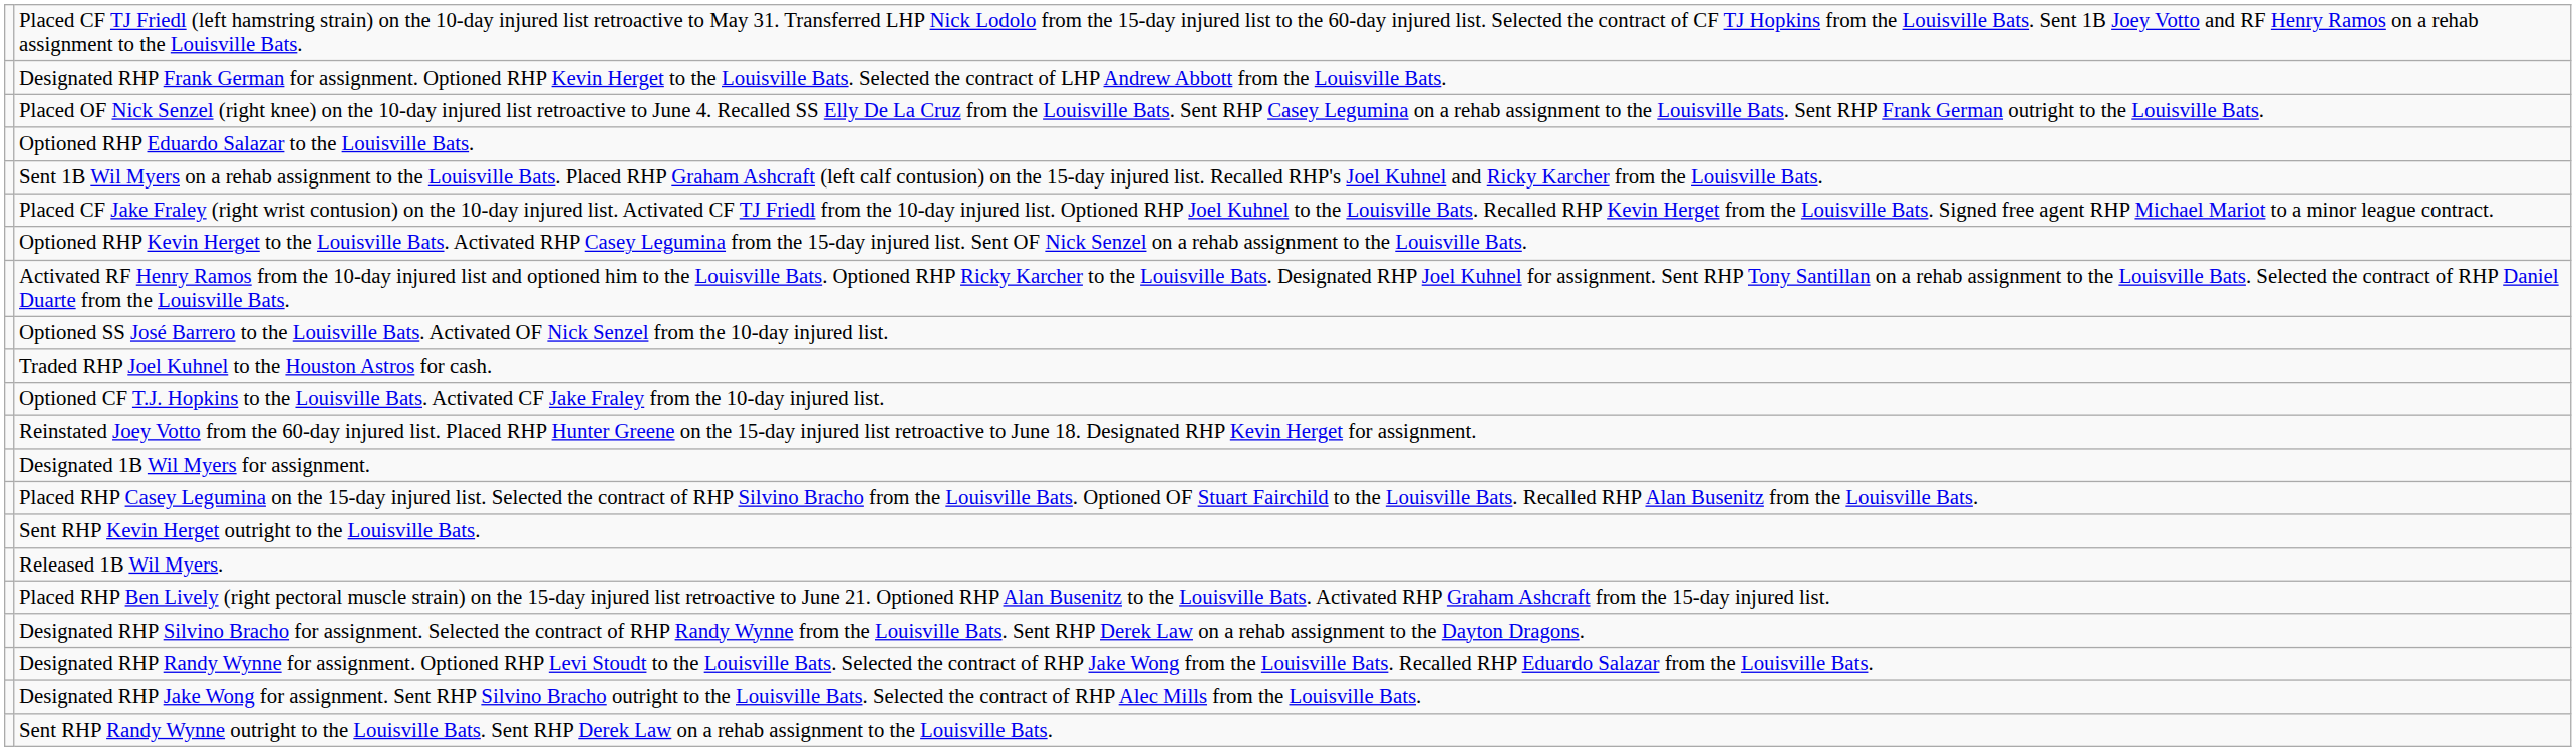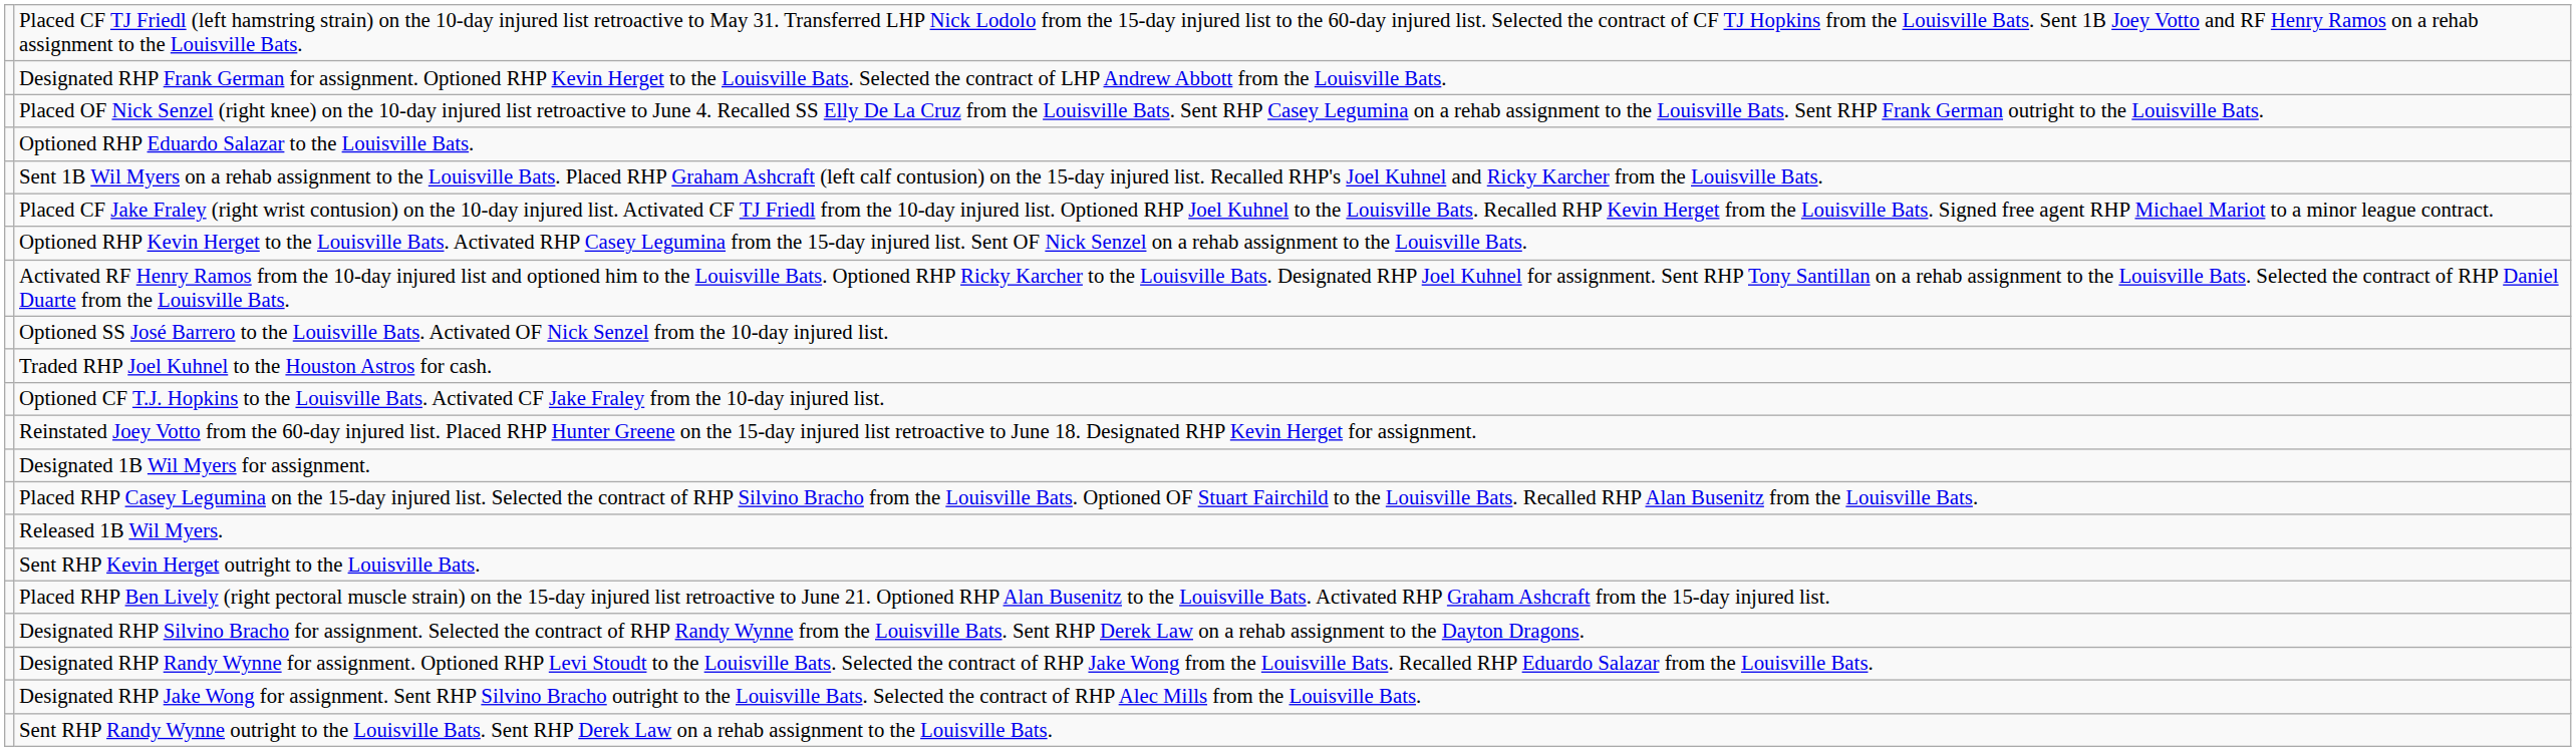 <table class="wikitable">
 <tr>
 <td></td>
 <td>Placed CF <a href='#'>TJ Friedl</a> (left hamstring strain) on the 10-day injured list retroactive to May 31. Transferred LHP <a href='#'>Nick Lodolo</a> from the 15-day injured list to the 60-day injured list. Selected the contract of CF <a href='#'>TJ Hopkins</a> from the <a href='#'>Louisville Bats</a>. Sent 1B <a href='#'>Joey Votto</a> and RF <a href='#'>Henry Ramos</a> on a rehab assignment to the <a href='#'>Louisville Bats</a>.</td>
 </tr>
 <tr>
 <td></td>
 <td>Designated RHP <a href='#'>Frank German</a> for assignment. Optioned RHP <a href='#'>Kevin Herget</a> to the <a href='#'>Louisville Bats</a>. Selected the contract of LHP <a href='#'>Andrew Abbott</a> from the <a href='#'>Louisville Bats</a>.</td>
 </tr>
 <tr>
 <td></td>
 <td>Placed OF <a href='#'>Nick Senzel</a> (right knee) on the 10-day injured list retroactive to June 4. Recalled SS <a href='#'>Elly De La Cruz</a> from the <a href='#'>Louisville Bats</a>. Sent RHP <a href='#'>Casey Legumina</a> on a rehab assignment to the <a href='#'>Louisville Bats</a>. Sent RHP <a href='#'>Frank German</a> outright to the <a href='#'>Louisville Bats</a>.</td>
 </tr>
 <tr>
 <td></td>
 <td>Optioned RHP <a href='#'>Eduardo Salazar</a> to the <a href='#'>Louisville Bats</a>.</td>
 </tr>
 <tr>
 <td></td>
 <td>Sent 1B <a href='#'>Wil Myers</a> on a rehab assignment to the <a href='#'>Louisville Bats</a>. Placed RHP <a href='#'>Graham Ashcraft</a> (left calf contusion) on the 15-day injured list. Recalled RHP's <a href='#'>Joel Kuhnel</a> and <a href='#'>Ricky Karcher</a> from the <a href='#'>Louisville Bats</a>.</td>
 </tr>
 <tr>
 <td></td>
 <td>Placed CF <a href='#'>Jake Fraley</a> (right wrist contusion) on the 10-day injured list. Activated CF <a href='#'>TJ Friedl</a> from the 10-day injured list. Optioned RHP <a href='#'>Joel Kuhnel</a> to the <a href='#'>Louisville Bats</a>. Recalled RHP <a href='#'>Kevin Herget</a> from the <a href='#'>Louisville Bats</a>. Signed free agent RHP <a href='#'>Michael Mariot</a> to a minor league contract.</td>
 </tr>
 <tr>
 <td></td>
 <td>Optioned RHP <a href='#'>Kevin Herget</a> to the <a href='#'>Louisville Bats</a>. Activated RHP <a href='#'>Casey Legumina</a> from the 15-day injured list. Sent OF <a href='#'>Nick Senzel</a> on a rehab assignment to the <a href='#'>Louisville Bats</a>.</td>
 </tr>
 <tr>
 <td></td>
 <td>Activated RF <a href='#'>Henry Ramos</a> from the 10-day injured list and optioned him to the <a href='#'>Louisville Bats</a>. Optioned RHP <a href='#'>Ricky Karcher</a> to the <a href='#'>Louisville Bats</a>. Designated RHP <a href='#'>Joel Kuhnel</a> for assignment. Sent RHP <a href='#'>Tony Santillan</a> on a rehab assignment to the <a href='#'>Louisville Bats</a>. Selected the contract of RHP <a href='#'>Daniel Duarte</a> from the <a href='#'>Louisville Bats</a>.</td>
 </tr>
 <tr>
 <td></td>
 <td>Optioned SS <a href='#'>José Barrero</a> to the <a href='#'>Louisville Bats</a>. Activated OF <a href='#'>Nick Senzel</a> from the 10-day injured list.</td>
 </tr>
 <tr>
 <td></td>
 <td>Traded RHP <a href='#'>Joel Kuhnel</a> to the <a href='#'>Houston Astros</a> for cash.</td>
 </tr>
 <tr>
 <td></td>
 <td>Optioned CF <a href='#'>T.J. Hopkins</a> to the <a href='#'>Louisville Bats</a>. Activated CF <a href='#'>Jake Fraley</a> from the 10-day injured list.</td>
 </tr>
 <tr>
 <td></td>
 <td>Reinstated <a href='#'>Joey Votto</a> from the 60-day injured list. Placed RHP <a href='#'>Hunter Greene</a> on the 15-day injured list retroactive to June 18. Designated RHP <a href='#'>Kevin Herget</a> for assignment.</td>
 </tr>
 <tr>
 <td></td>
 <td>Designated 1B <a href='#'>Wil Myers</a> for assignment.</td>
 </tr>
 <tr>
 <td></td>
 <td>Placed RHP <a href='#'>Casey Legumina</a> on the 15-day injured list. Selected the contract of RHP <a href='#'>Silvino Bracho</a> from the <a href='#'>Louisville Bats</a>. Optioned OF <a href='#'>Stuart Fairchild</a> to the <a href='#'>Louisville Bats</a>. Recalled RHP <a href='#'>Alan Busenitz</a> from the <a href='#'>Louisville Bats</a>.</td>
 </tr>
 <tr>
 <td></td>
-<td>Sent RHP <a href='#'>Kevin Herget</a> outright to the <a href='#'>Louisville Bats</a>.</td>
+<td>Released 1B <a href='#'>Wil Myers</a>.</td>
 </tr>
 <tr>
 <td></td>
-<td>Released 1B <a href='#'>Wil Myers</a>.</td>
+<td>Sent RHP <a href='#'>Kevin Herget</a> outright to the <a href='#'>Louisville Bats</a>.</td>
 </tr>
 <tr>
 <td></td>
 <td>Placed RHP <a href='#'>Ben Lively</a> (right pectoral muscle strain) on the 15-day injured list retroactive to June 21. Optioned RHP <a href='#'>Alan Busenitz</a> to the <a href='#'>Louisville Bats</a>. Activated RHP <a href='#'>Graham Ashcraft</a> from the 15-day injured list.</td>
 </tr>
 <tr>
 <td></td>
 <td>Designated RHP <a href='#'>Silvino Bracho</a> for assignment. Selected the contract of RHP <a href='#'>Randy Wynne</a> from the <a href='#'>Louisville Bats</a>. Sent RHP <a href='#'>Derek Law</a> on a rehab assignment to the <a href='#'>Dayton Dragons</a>.</td>
 </tr>
 <tr>
 <td></td>
 <td>Designated RHP <a href='#'>Randy Wynne</a> for assignment. Optioned RHP <a href='#'>Levi Stoudt</a> to the <a href='#'>Louisville Bats</a>. Selected the contract of RHP <a href='#'>Jake Wong</a> from the <a href='#'>Louisville Bats</a>. Recalled RHP <a href='#'>Eduardo Salazar</a> from the <a href='#'>Louisville Bats</a>.</td>
 </tr>
 <tr>
 <td></td>
 <td>Designated RHP <a href='#'>Jake Wong</a> for assignment. Sent RHP <a href='#'>Silvino Bracho</a> outright to the <a href='#'>Louisville Bats</a>. Selected the contract of RHP <a href='#'>Alec Mills</a> from the <a href='#'>Louisville Bats</a>.</td>
 </tr>
 <tr>
 <td></td>
 <td>Sent RHP <a href='#'>Randy Wynne</a> outright to the <a href='#'>Louisville Bats</a>. Sent RHP <a href='#'>Derek Law</a> on a rehab assignment to the <a href='#'>Louisville Bats</a>.</td>
 </tr>
 </table>
